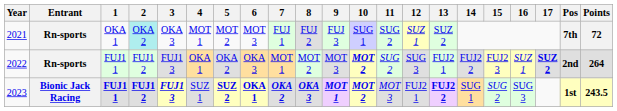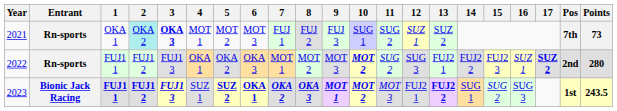 <table class="wikitable" style="text-align:center; font-size:90%">
 <tr>
 <th>Year</th>
 <th>Entrant</th>
 <th>1</th>
 <th>2</th>
 <th>3</th>
 <th>4</th>
 <th>5</th>
 <th>6</th>
 <th>7</th>
 <th>8</th>
 <th>9</th>
 <th>10</th>
 <th>11</th>
 <th>12</th>
 <th>13</th>
 <th>14</th>
 <th>15</th>
 <th>16</th>
 <th>17</th>
 <th>Pos</th>
 <th>Points</th>
 </tr>
 <tr>
 <td><a href='#'>2021</a></td>
 <th>Rn-sports</th>
 <td><a href='#'>OKA<br>1</a></td>
 <td style="background: paleturquoise;"><a href='#'>OKA<br>2</a></td>
-<td><a href='#'>OKA<br>3</a></td>
+<td><strong><a href='#'>OKA<br>3</a></strong></td>
 <td style="background:#;"><a href='#'>MOT<br>1</a></td>
 <td style="background:#;"><a href='#'>MOT<br>2</a></td>
 <td style="background:#;"><a href='#'>MOT<br>3</a></td>
 <td style="background:#DFFFDF;"><a href='#'>FUJ<br>1</a><br></td>
 <td style="background:#DFDFDF;"><a href='#'>FUJ<br>2</a><br></td>
 <td style="background:#DFFFDF;"><a href='#'>FUJ<br>3</a><br></td>
 <td style="background:#CFCFFF;"><a href='#'>SUG<br>1</a><br></td>
 <td style="background:#DFFFDF;"><a href='#'>SUG<br>2</a><br></td>
 <td style="background:#FFFFBF;"><em><a href='#'>SUZ<br>1</a></em><br></td>
 <td style="background:#DFFFDF;"><a href='#'>SUZ<br>2</a><br></td>
 <td colspan=4></td>
 <th>7th</th>
-<th>72</th>
+<th>73</th>
 </tr>
 <tr>
 <td><a href='#'>2022</a></td>
 <th>Rn-sports</th>
 <td style="background:#DFFFDF"><a href='#'>FUJ1<br>1</a><br></td>
 <td style="background:#DFFFDF"><a href='#'>FUJ1<br>2</a><br></td>
 <td style="background:#DFDFDF"><a href='#'>FUJ1<br>3</a><br></td>
 <td style="background:#FFDF9F"><a href='#'>OKA<br>1</a><br></td>
 <td style="background:#DFDFDF"><a href='#'>OKA<br>2</a><br></td>
 <td style="background:#FFDF9F;"><a href='#'>OKA<br>3</a><br></td>
 <td style="background:#FFDF9F;"><a href='#'>MOT<br>1</a><br></td>
 <td style="background:#DFFFDF;"><a href='#'>MOT<br>2</a><br></td>
 <td style="background:#DFDFDF"><a href='#'>MOT<br>3</a><br></td>
 <td style="background:#ffffbf;"><strong><em><a href='#'>MOT<br>2</a></em></strong><br></td>
 <td style="background:#DFFFDF"><em><a href='#'>SUG<br>2</a></em><br></td>
 <td style="background:#DFDFDF"><a href='#'>SUG<br>3</a><br></td>
 <td style="background:#DFFFDF"><a href='#'>FUJ2<br>1</a><br></td>
 <td style="background:#DFDFDF"><a href='#'>FUJ2<br>2</a><br></td>
 <td style="background:#FFFFBF"><a href='#'>FUJ2<br>3</a><br></td>
 <td style="background:#FFFFBF"><em><a href='#'>SUZ<br>1</a></em><br></td>
 <td style="background:#DFDFDF"><strong><a href='#'>SUZ<br>2</a></strong><br></td>
 <th style="background:#DFDFDF">2nd</th>
-<th style="background:#DFDFDF">264</th>
+<th style="background:#DFDFDF">280</th>
 </tr>
 <tr>
 <td><a href='#'>2023</a></td>
 <th><a href='#'>Bionic Jack Racing</a></th>
 <td style="background:#dfdfdf;"><strong><a href='#'>FUJ1<br>1</a></strong><br></td>
 <td style="background:#dfdfdf;"><strong><a href='#'>FUJ1<br>2</a></strong><br></td>
 <td style="background:#ffffbf;"><strong><em><a href='#'>FUJ1<br>3</a></em></strong><br></td>
 <td style="background:#dfdfdf;"><a href='#'>SUZ<br>1</a><br></td>
 <td style="background:#ffffbf;"><strong><a href='#'>SUZ<br>2</a></strong><br></td>
 <td style="background:#ffffbf;"><strong><a href='#'>OKA<br>1</a></strong><br></td>
 <td style="background:#dfdfdf;"><strong><em><a href='#'>OKA<br>2</a></em></strong><br></td>
 <td style="background:#dfdfdf;"><strong><em><a href='#'>OKA<br>3</a></em></strong><br></td>
 <td style="background:#efcfff;"><strong><em><a href='#'>MOT<br>1</a></em></strong><br></td>
 <td style="background:#ffffbf;"><strong><em><a href='#'>MOT<br>2</a></em></strong><br></td>
 <td style="background:#dfdfdf;"><em><a href='#'>MOT<br>3</a></em><br></td>
 <td style="background:#dfdfdf;"><a href='#'>FUJ2<br>1</a><br></td>
 <td style="background:#efcfff;"><strong><a href='#'>FUJ2<br>2</a></strong><br></td>
 <td style="background:#ffdf9f;"><a href='#'>SUG<br>1</a><br></td>
 <td style="background:#dfffdf;"><em><a href='#'>SUG<br>2</a></em><br></td>
 <td style="background:#dfffdf;"><a href='#'>SUG<br>3</a><br></td>
 <td></td>
 <th style="background:#FFFFBF">1st</th>
 <th style="background:#FFFFBF">243.5</th>
 </tr>
 </table>
